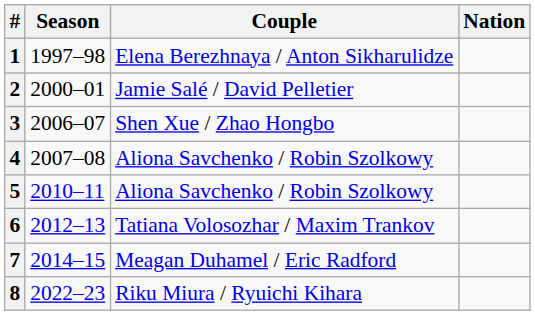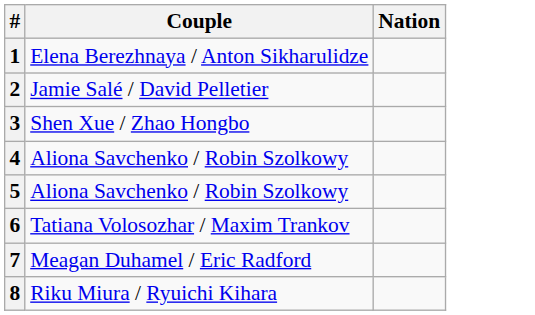 <table class="wikitable sortable">
 <tr>
 <th>#</th>
-<th>Season</th>
 <th>Couple</th>
 <th>Nation</th>
 </tr>
 <tr>
 <th>1</th>
-<td>1997–98</td>
 <td><a href='#'>Elena Berezhnaya</a> / <a href='#'>Anton Sikharulidze</a></td>
 <td></td>
 </tr>
 <tr>
 <th>2</th>
-<td>2000–01</td>
 <td><a href='#'>Jamie Salé</a> / <a href='#'>David Pelletier</a></td>
 <td></td>
 </tr>
 <tr>
 <th>3</th>
-<td>2006–07</td>
 <td><a href='#'>Shen Xue</a> / <a href='#'>Zhao Hongbo</a></td>
 <td></td>
 </tr>
 <tr>
 <th>4</th>
-<td>2007–08</td>
 <td><a href='#'>Aliona Savchenko</a> / <a href='#'>Robin Szolkowy</a></td>
 <td></td>
 </tr>
 <tr>
 <th>5</th>
-<td><a href='#'>2010–11</a></td>
 <td><a href='#'>Aliona Savchenko</a> / <a href='#'>Robin Szolkowy</a></td>
 <td></td>
 </tr>
 <tr>
 <th>6</th>
-<td><a href='#'>2012–13</a></td>
 <td><a href='#'>Tatiana Volosozhar</a> / <a href='#'>Maxim Trankov</a></td>
 <td></td>
 </tr>
 <tr>
 <th>7</th>
-<td><a href='#'>2014–15</a></td>
 <td><a href='#'>Meagan Duhamel</a> / <a href='#'>Eric Radford</a></td>
 <td></td>
 </tr>
 <tr>
 <th>8</th>
-<td><a href='#'>2022–23</a></td>
 <td><a href='#'>Riku Miura</a> / <a href='#'>Ryuichi Kihara</a></td>
 <td></td>
 </tr>
 </table>
